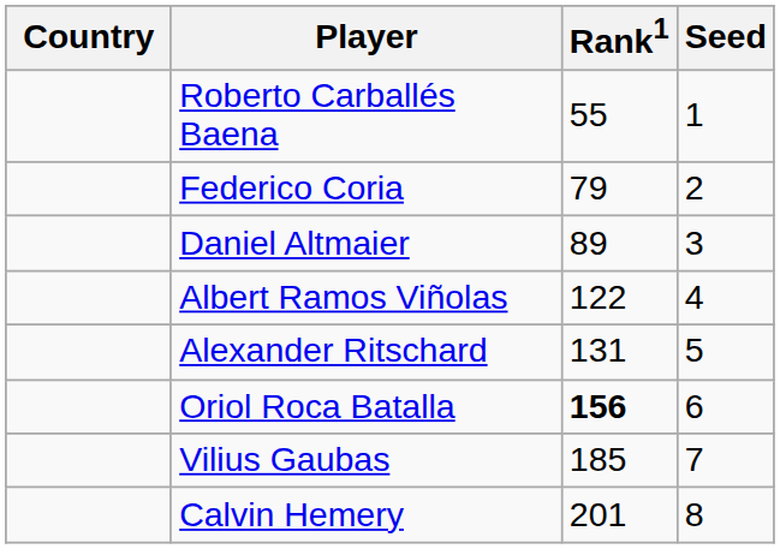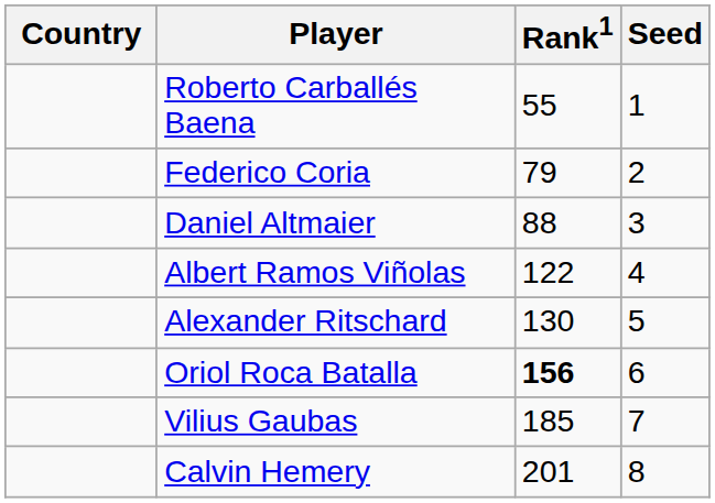 <table class="sortable wikitable">
 <tr>
 <th width="70">Country</th>
 <th width="175">Player</th>
 <th>Rank<sup>1</sup></th>
 <th>Seed</th>
 </tr>
 <tr>
 <td></td>
 <td><a href='#'>Roberto Carballés Baena</a></td>
 <td>55</td>
 <td>1</td>
 </tr>
 <tr>
 <td></td>
 <td><a href='#'>Federico Coria</a></td>
 <td>79</td>
 <td>2</td>
 </tr>
 <tr>
 <td></td>
 <td><a href='#'>Daniel Altmaier</a></td>
-<td>89</td>
+<td>88</td>
 <td>3</td>
 </tr>
 <tr>
 <td></td>
 <td><a href='#'>Albert Ramos Viñolas</a></td>
 <td>122</td>
 <td>4</td>
 </tr>
 <tr>
 <td></td>
 <td><a href='#'>Alexander Ritschard</a></td>
-<td>131</td>
+<td>130</td>
 <td>5</td>
 </tr>
 <tr>
 <td></td>
 <td><a href='#'>Oriol Roca Batalla</a></td>
 <td><strong>156</strong></td>
 <td>6</td>
 </tr>
 <tr>
 <td></td>
 <td><a href='#'>Vilius Gaubas</a></td>
 <td>185</td>
 <td>7</td>
 </tr>
 <tr>
 <td></td>
 <td><a href='#'>Calvin Hemery</a></td>
 <td>201</td>
 <td>8</td>
 </tr>
 </table>
